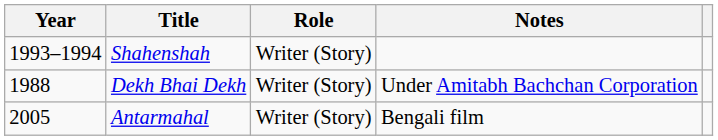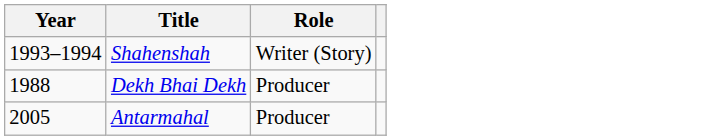 <table class="wikitable sortable">
 <tr>
 <th scope="col">Year</th>
 <th scope="col">Title</th>
 <th scope="col">Role</th>
-<th scope="col" class="unsortable">Notes</th>
 <th scope="col" class="unsortable"></th>
 </tr>
 <tr>
 <td>1993–1994</td>
 <td><em><a href='#'>Shahenshah</a></em></td>
 <td>Writer (Story)</td>
 <td></td>
-<td></td>
 </tr>
 <tr>
 <td>1988</td>
 <td><em><a href='#'>Dekh Bhai Dekh</a></em></td>
-<td>Writer (Story)</td>
-<td>Under <a href='#'>Amitabh Bachchan Corporation</a></td>
+<td>Producer</td>
 <td></td>
 </tr>
 <tr>
 <td>2005</td>
 <td><em><a href='#'>Antarmahal</a></em></td>
-<td>Writer (Story)</td>
-<td>Bengali film</td>
+<td>Producer</td>
 <td></td>
 </tr>
 </table>
